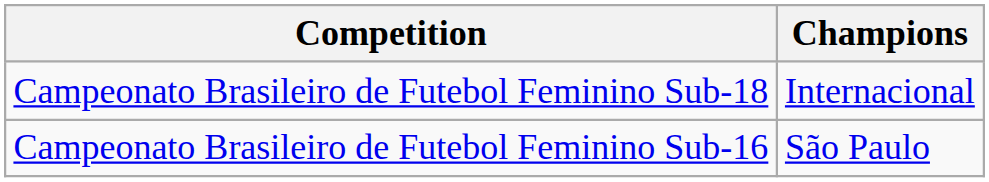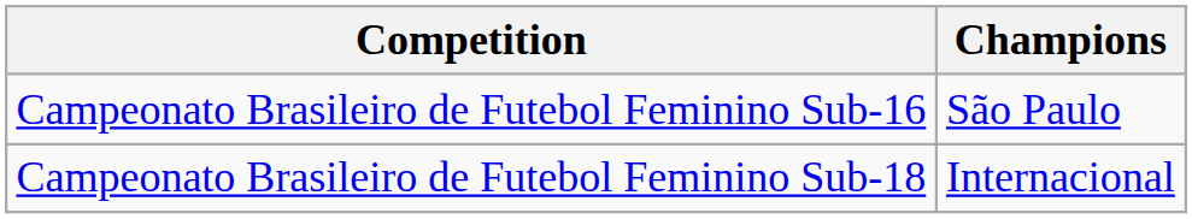 <table class="wikitable">
 <tr>
 <th>Competition</th>
 <th>Champions</th>
 </tr>
 <tr>
+<td><a href='#'>Campeonato Brasileiro de Futebol Feminino Sub-16</a></td>
+<td><a href='#'>São Paulo</a></td>
+</tr>
+<tr>
 <td><a href='#'>Campeonato Brasileiro de Futebol Feminino Sub-18</a></td>
 <td><a href='#'>Internacional</a></td>
 </tr>
-<tr>
-<td><a href='#'>Campeonato Brasileiro de Futebol Feminino Sub-16</a></td>
-<td><a href='#'>São Paulo</a></td>
-</tr>
 </table>
